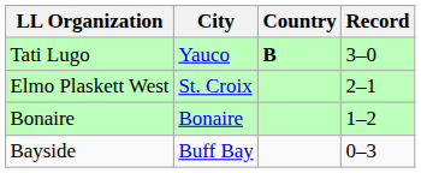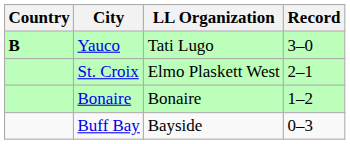 <table class="wikitable">
 <tr>
+<th>Country</th>
+<th>City</th>
 <th>LL Organization</th>
-<th>City</th>
-<th>Country</th>
 <th>Record</th>
 </tr>
 <tr bgcolor=#bbffbb>
+<td><strong> B</strong></td>
+<td><a href='#'>Yauco</a></td>
 <td>Tati Lugo</td>
-<td><a href='#'>Yauco</a></td>
-<td><strong> B</strong></td>
 <td>3–0</td>
 </tr>
 <tr bgcolor=#bbffbb>
+<td><strong></strong></td>
+<td><a href='#'>St. Croix</a></td>
 <td>Elmo Plaskett West</td>
-<td><a href='#'>St. Croix</a></td>
-<td><strong></strong></td>
 <td>2–1</td>
 </tr>
 <tr bgcolor=#bbffbb>
+<td><strong></strong></td>
+<td><a href='#'>Bonaire</a></td>
 <td>Bonaire</td>
-<td><a href='#'>Bonaire</a></td>
-<td><strong></strong></td>
 <td>1–2</td>
 </tr>
 <tr>
+<td><strong></strong></td>
+<td><a href='#'>Buff Bay</a></td>
 <td>Bayside</td>
-<td><a href='#'>Buff Bay</a></td>
-<td><strong></strong></td>
 <td>0–3</td>
 </tr>
 </table>
